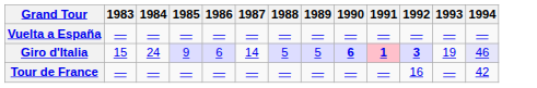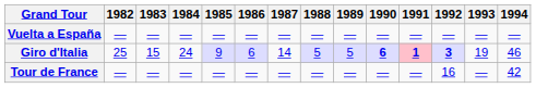 <table class="wikitable plainrowheaders">
 <tr>
 <th scope="col"><a href='#'>Grand Tour</a></th>
+<th scope="col">1982</th>
 <th scope="col">1983</th>
 <th scope="col">1984</th>
 <th scope="col">1985</th>
 <th scope="col">1986</th>
 <th scope="col">1987</th>
 <th scope="col">1988</th>
 <th scope="col">1989</th>
 <th scope="col">1990</th>
 <th scope="col">1991</th>
 <th scope="col">1992</th>
 <th scope="col">1993</th>
 <th scope="col">1994</th>
 </tr>
 <tr style="text-align:center;">
 <th scope="row"> <a href='#'>Vuelta a España</a></th>
 <td><a href='#'>—</a></td>
 <td><a href='#'>—</a></td>
 <td><a href='#'>—</a></td>
 <td><a href='#'>—</a></td>
 <td><a href='#'>—</a></td>
 <td><a href='#'>—</a></td>
 <td><a href='#'>—</a></td>
 <td><a href='#'>—</a></td>
 <td><a href='#'>—</a></td>
 <td><a href='#'>—</a></td>
 <td><a href='#'>—</a></td>
 <td><a href='#'>—</a></td>
+<td><a href='#'>—</a></td>
 </tr>
 <tr style="text-align:center;">
 <th scope="row"> <a href='#'>Giro d'Italia</a></th>
+<td><a href='#'>25</a></td>
 <td><a href='#'>15</a></td>
 <td><a href='#'>24</a></td>
 <td style="background:#ddddff;"><a href='#'>9</a></td>
 <td style="background:#ddddff;"><a href='#'>6</a></td>
 <td><a href='#'>14</a></td>
 <td style="background:#ddddff;"><a href='#'>5</a></td>
 <td style="background:#ddddff;"><a href='#'>5</a></td>
 <td style="background:#ddddff;"><strong><a href='#'>6</a></strong></td>
 <td bgcolor=pink><a href='#'><strong>1</strong></a></td>
 <td style="background:#ddddff;"><a href='#'><strong>3</strong></a></td>
 <td><a href='#'>19</a></td>
-<td style="background: lavender;"><a href='#'>46</a></td>
+<td><a href='#'>46</a></td>
 </tr>
 <tr style="text-align:center;">
 <th scope="row"> <a href='#'>Tour de France</a></th>
+<td><a href='#'>—</a></td>
 <td><a href='#'>—</a></td>
 <td><a href='#'>—</a></td>
 <td><a href='#'>—</a></td>
 <td><a href='#'>—</a></td>
 <td><a href='#'>—</a></td>
 <td><a href='#'>—</a></td>
 <td><a href='#'>—</a></td>
 <td><a href='#'>—</a></td>
 <td><a href='#'>—</a></td>
 <td><a href='#'>16</a></td>
 <td><a href='#'>—</a></td>
 <td><a href='#'>42</a></td>
 </tr>
 </table>
